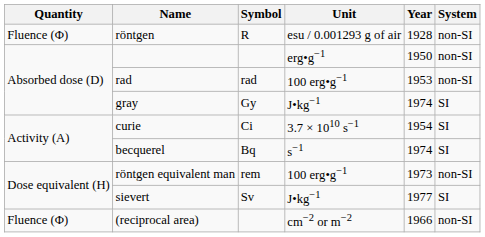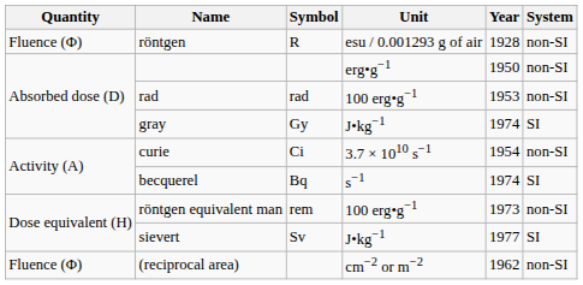 <table class="wikitable">
 <tr>
 <th>Quantity</th>
 <th>Name</th>
 <th>Symbol</th>
 <th>Unit</th>
 <th>Year</th>
 <th>System</th>
 </tr>
 <tr>
 <td>Fluence (Φ)</td>
 <td>röntgen</td>
 <td>R</td>
 <td>esu / 0.001293 g of air</td>
 <td>1928</td>
 <td>non-SI</td>
 </tr>
 <tr>
 <td rowspan="3">Absorbed dose (D)</td>
 <td></td>
 <td></td>
 <td>erg•g<sup>−1</sup></td>
 <td>1950</td>
 <td>non-SI</td>
 </tr>
 <tr>
 <td>rad</td>
 <td>rad</td>
 <td>100 erg•g<sup>−1</sup></td>
 <td>1953</td>
 <td>non-SI</td>
 </tr>
 <tr>
 <td>gray</td>
 <td>Gy</td>
 <td>J•kg<sup>−1</sup></td>
 <td>1974</td>
 <td>SI</td>
 </tr>
 <tr>
 <td rowspan="2">Activity (A)</td>
 <td>curie</td>
 <td>Ci</td>
 <td>3.7 × 10<sup>10</sup> s<sup>−1</sup></td>
 <td>1954</td>
-<td>SI</td>
+<td>non-SI</td>
 </tr>
 <tr>
 <td>becquerel</td>
 <td>Bq</td>
 <td>s<sup>−1</sup></td>
 <td>1974</td>
 <td>SI</td>
 </tr>
 <tr>
 <td rowspan = "2">Dose equivalent (H)</td>
 <td>röntgen equivalent man</td>
 <td>rem</td>
 <td>100 erg•g<sup>−1</sup></td>
 <td>1973</td>
 <td>non-SI</td>
 </tr>
 <tr>
 <td>sievert</td>
 <td>Sv</td>
 <td>J•kg<sup>−1</sup></td>
 <td>1977</td>
 <td>SI</td>
 </tr>
 <tr>
 <td>Fluence (Φ)</td>
 <td>(reciprocal area)</td>
 <td></td>
 <td>cm<sup>−2</sup> or m<sup>−2</sup></td>
-<td>1966</td>
+<td>1962</td>
 <td>non-SI</td>
 </tr>
 </table>
